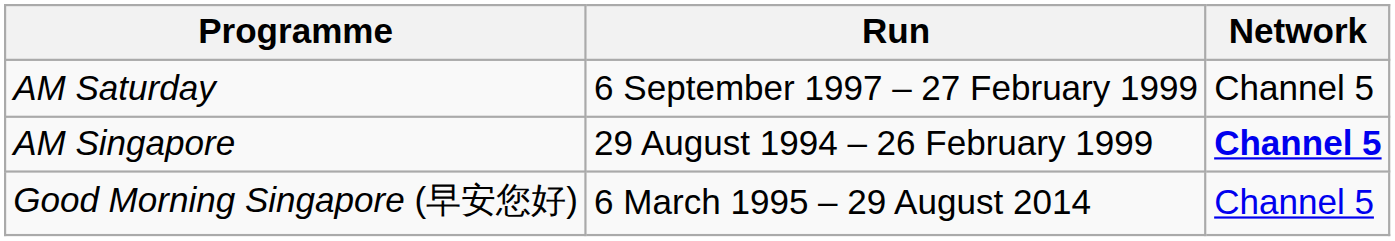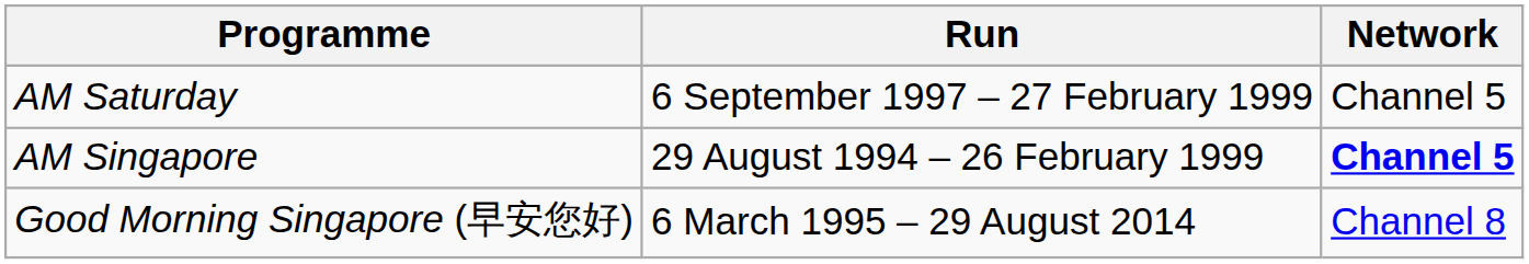 <table class="wikitable">
 <tr>
 <th>Programme</th>
 <th>Run</th>
 <th>Network</th>
 </tr>
 <tr>
 <td><em>AM Saturday</em></td>
 <td>6 September 1997 – 27 February 1999</td>
 <td>Channel 5</td>
 </tr>
 <tr>
 <td><em>AM Singapore</em></td>
 <td>29 August 1994 – 26 February 1999</td>
 <td><strong><a href='#'>Channel 5</a></strong></td>
 </tr>
 <tr>
 <td><em>Good Morning Singapore</em> (早安您好)</td>
 <td>6 March 1995 – 29 August 2014</td>
-<td><a href='#'>Channel 5</a></td>
+<td><a href='#'>Channel 8</a></td>
 </tr>
 </table>
